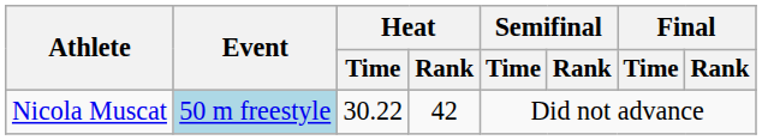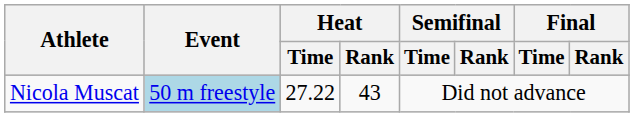 <table class=wikitable style="font-size:90%">
 <tr>
 <th rowspan="2">Athlete</th>
 <th rowspan="2">Event</th>
 <th colspan="2">Heat</th>
 <th colspan="2">Semifinal</th>
 <th colspan="2">Final</th>
 </tr>
 <tr style="font-size:95%">
 <th>Time</th>
 <th>Rank</th>
 <th>Time</th>
 <th>Rank</th>
 <th>Time</th>
 <th>Rank</th>
 </tr>
 <tr align=center>
 <td align=left><a href='#'>Nicola Muscat</a></td>
 <td align=left style="background: lightblue;"><a href='#'>50 m freestyle</a></td>
-<td>30.22</td>
-<td>42</td>
+<td>27.22</td>
+<td>43</td>
 <td colspan=4>Did not advance</td>
 </tr>
 </table>
